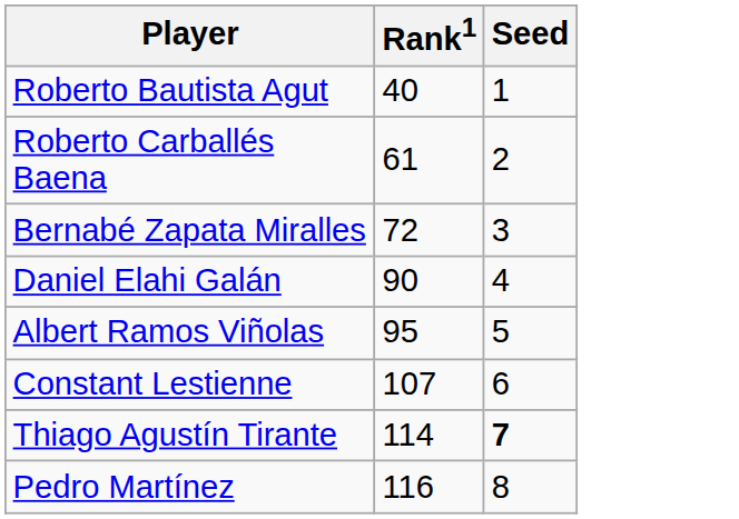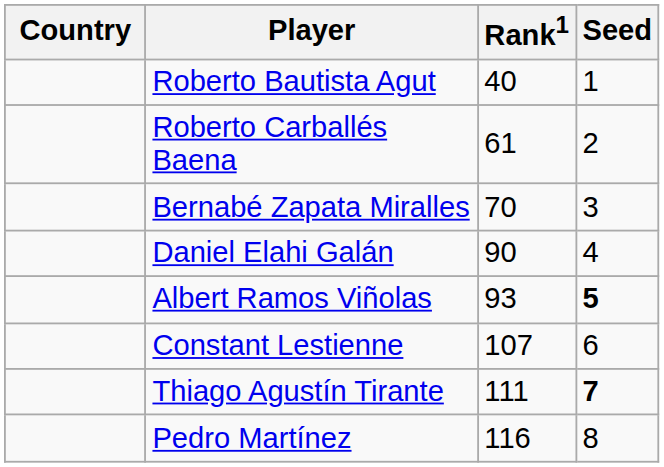 <table class="sortable wikitable">
 <tr>
+<th width="70">Country</th>
 <th width="175">Player</th>
 <th>Rank<sup>1</sup></th>
 <th>Seed</th>
 </tr>
 <tr>
+<td></td>
 <td><a href='#'>Roberto Bautista Agut</a></td>
 <td>40</td>
 <td>1</td>
 </tr>
 <tr>
+<td></td>
 <td><a href='#'>Roberto Carballés Baena</a></td>
 <td>61</td>
 <td>2</td>
 </tr>
 <tr>
+<td></td>
 <td><a href='#'>Bernabé Zapata Miralles</a></td>
-<td>72</td>
+<td>70</td>
 <td>3</td>
 </tr>
 <tr>
+<td></td>
 <td><a href='#'>Daniel Elahi Galán</a></td>
 <td>90</td>
 <td>4</td>
 </tr>
 <tr>
+<td></td>
 <td><a href='#'>Albert Ramos Viñolas</a></td>
-<td>95</td>
-<td>5</td>
+<td>93</td>
+<td><strong>5</strong></td>
 </tr>
 <tr>
+<td></td>
 <td><a href='#'>Constant Lestienne</a></td>
 <td>107</td>
 <td>6</td>
 </tr>
 <tr>
+<td></td>
 <td><a href='#'>Thiago Agustín Tirante</a></td>
-<td>114</td>
+<td>111</td>
 <td><strong>7</strong></td>
 </tr>
 <tr>
+<td></td>
 <td><a href='#'>Pedro Martínez</a></td>
 <td>116</td>
 <td>8</td>
 </tr>
 </table>
